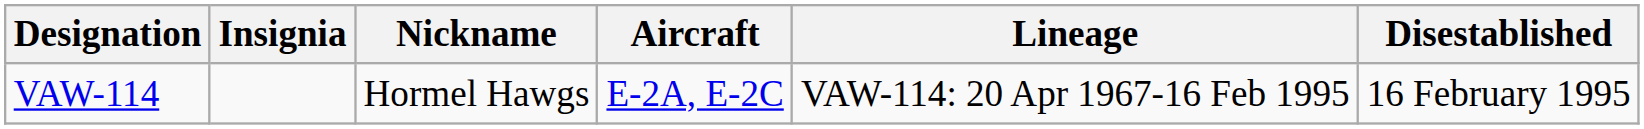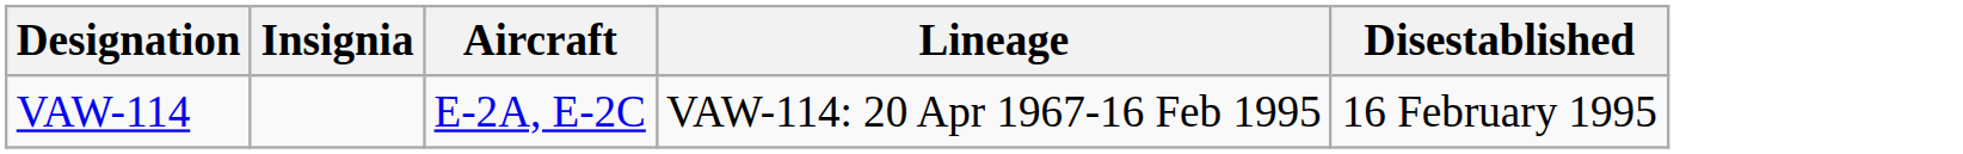 <table class="wikitable">
 <tr>
 <th>Designation</th>
 <th>Insignia</th>
-<th>Nickname</th>
 <th>Aircraft</th>
 <th>Lineage</th>
 <th>Disestablished</th>
 </tr>
 <tr>
 <td><a href='#'>VAW-114</a></td>
 <td></td>
-<td>Hormel Hawgs</td>
 <td><a href='#'>E-2A, E-2C</a></td>
 <td style="white-space: nowrap;">VAW-114: 20 Apr 1967-16 Feb 1995</td>
 <td>16 February 1995</td>
 </tr>
 </table>
